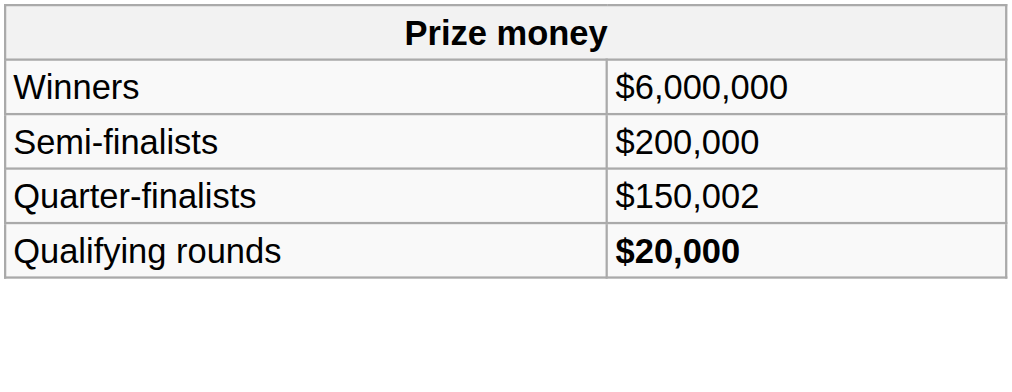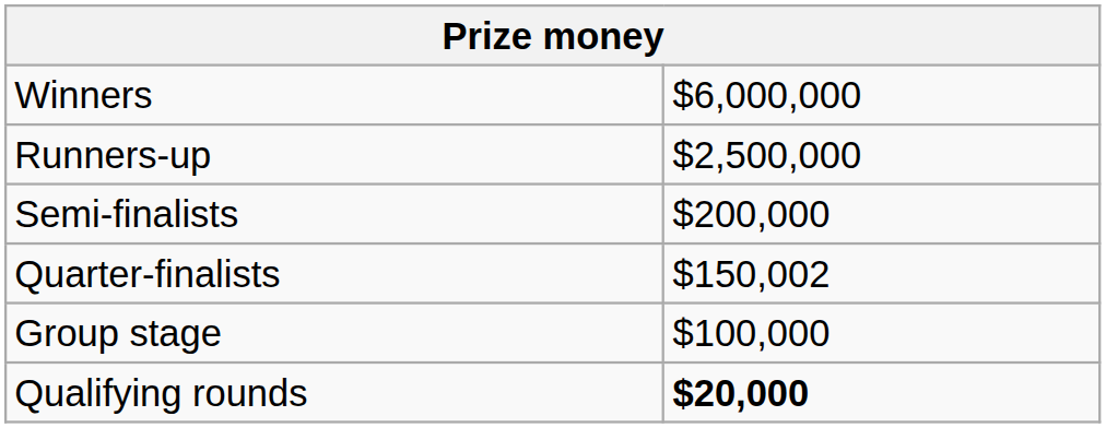 <table class="wikitable" style="text-align:left; font-size:95%;" width=35%>
 <tr>
 <th align=center colspan=2>Prize money</th>
 </tr>
 <tr>
 <td>Winners</td>
 <td>$6,000,000</td>
+</tr>
+<tr>
+<td>Runners-up</td>
+<td>$2,500,000</td>
 </tr>
 <tr>
 <td>Semi-finalists</td>
 <td>$200,000</td>
 </tr>
 <tr>
 <td>Quarter-finalists</td>
 <td>$150,002</td>
 </tr>
 <tr>
+<td>Group stage</td>
+<td>$100,000</td>
+</tr>
+<tr>
 <td>Qualifying rounds</td>
 <td><strong>$20,000</strong></td>
 </tr>
 </table>
